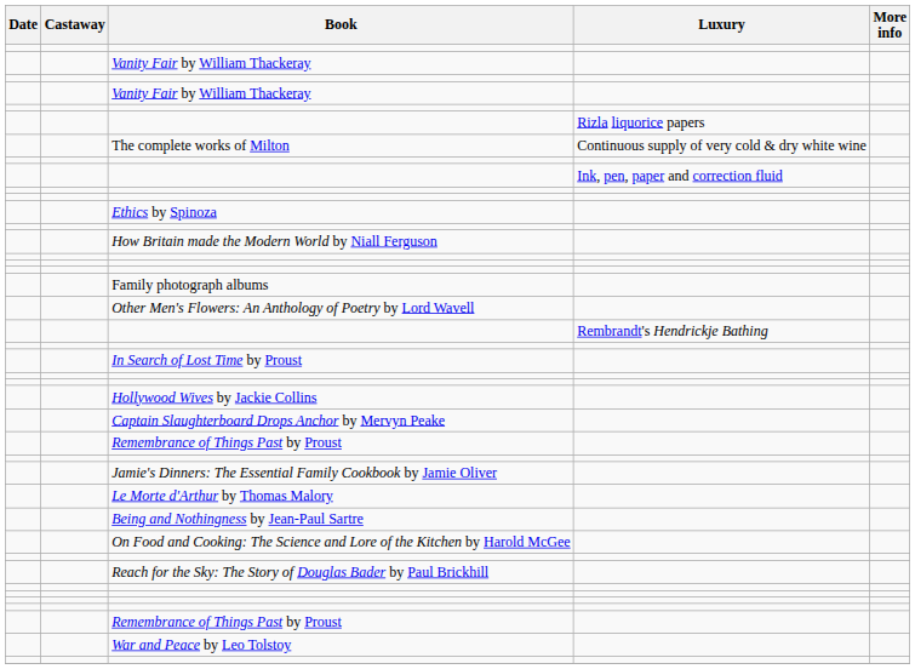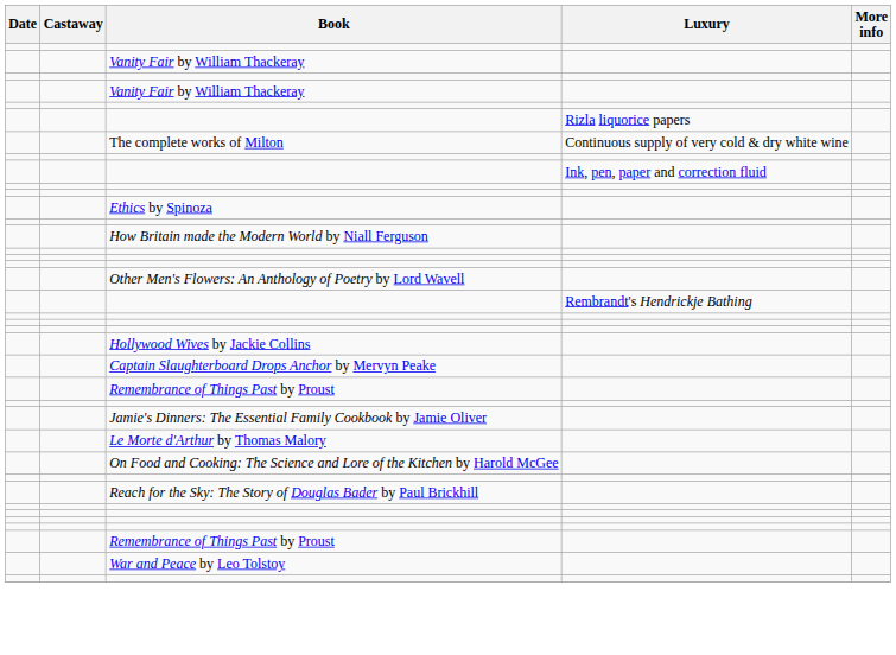 <table class="wikitable sortable">
 <tr>
 <th>Date</th>
 <th>Castaway</th>
 <th>Book</th>
 <th>Luxury</th>
 <th class="unsortable">More<br>info</th>
 </tr>
 <tr>
 <td></td>
 <td></td>
 <td></td>
 <td></td>
 <td></td>
 </tr>
 <tr>
 <td></td>
 <td></td>
 <td><em><a href='#'>Vanity Fair</a></em> by <a href='#'>William Thackeray</a></td>
 <td></td>
 <td></td>
 </tr>
 <tr>
 <td></td>
 <td></td>
 <td></td>
 <td></td>
 <td></td>
 </tr>
 <tr>
 <td></td>
 <td></td>
 <td><em><a href='#'>Vanity Fair</a></em> by <a href='#'>William Thackeray</a></td>
 <td></td>
 <td></td>
 </tr>
 <tr>
 <td></td>
 <td></td>
 <td></td>
 <td></td>
 <td></td>
 </tr>
 <tr>
 <td></td>
 <td></td>
 <td></td>
 <td><a href='#'>Rizla</a> <a href='#'>liquorice</a> papers</td>
 <td></td>
 </tr>
 <tr>
 <td></td>
 <td></td>
 <td>The complete works of <a href='#'>Milton</a></td>
 <td>Continuous supply of very cold & dry white wine</td>
 <td></td>
 </tr>
 <tr>
 <td></td>
 <td></td>
 <td></td>
 <td></td>
 <td></td>
 </tr>
 <tr>
 <td></td>
 <td></td>
 <td></td>
 <td><a href='#'>Ink</a>, <a href='#'>pen</a>, <a href='#'>paper</a> and <a href='#'>correction fluid</a></td>
 <td></td>
 </tr>
 <tr>
 <td></td>
 <td></td>
 <td></td>
 <td></td>
 <td></td>
 </tr>
 <tr>
 <td></td>
 <td></td>
 <td></td>
 <td></td>
 <td></td>
 </tr>
 <tr>
 <td></td>
 <td></td>
 <td><em><a href='#'>Ethics</a></em> by <a href='#'>Spinoza</a></td>
 <td></td>
 <td></td>
 </tr>
 <tr>
 <td></td>
 <td></td>
 <td></td>
 <td></td>
 <td></td>
 </tr>
 <tr>
 <td></td>
 <td></td>
 <td><em>How Britain made the Modern World</em> by <a href='#'>Niall Ferguson</a></td>
 <td></td>
 <td></td>
 </tr>
 <tr>
 <td></td>
 <td></td>
 <td></td>
 <td></td>
 <td></td>
 </tr>
 <tr>
 <td></td>
 <td></td>
 <td></td>
 <td></td>
 <td></td>
 </tr>
 <tr>
 <td></td>
 <td></td>
 <td></td>
 <td></td>
 <td></td>
 </tr>
 <tr>
 <td></td>
 <td></td>
-<td>Family photograph albums</td>
-<td></td>
-<td></td>
-</tr>
-<tr>
-<td></td>
-<td></td>
 <td><em>Other Men's Flowers: An Anthology of Poetry</em> by <a href='#'>Lord Wavell</a></td>
 <td></td>
 <td></td>
 </tr>
 <tr>
 <td></td>
 <td></td>
 <td></td>
 <td><a href='#'>Rembrandt</a>'s <em>Hendrickje Bathing</em></td>
 <td></td>
 </tr>
 <tr>
 <td></td>
 <td></td>
 <td></td>
-<td></td>
-<td></td>
-</tr>
-<tr>
-<td></td>
-<td></td>
-<td><em><a href='#'>In Search of Lost Time</a></em> by <a href='#'>Proust</a></td>
 <td></td>
 <td></td>
 </tr>
 <tr>
 <td></td>
 <td></td>
 <td></td>
 <td></td>
 <td></td>
 </tr>
 <tr>
 <td></td>
 <td></td>
 <td></td>
 <td></td>
 <td></td>
 </tr>
 <tr>
 <td></td>
 <td></td>
 <td><em><a href='#'>Hollywood Wives</a></em> by <a href='#'>Jackie Collins</a></td>
 <td></td>
 <td></td>
 </tr>
 <tr>
 <td></td>
 <td></td>
 <td><em><a href='#'>Captain Slaughterboard Drops Anchor</a></em> by <a href='#'>Mervyn Peake</a></td>
 <td></td>
 <td></td>
 </tr>
 <tr>
 <td></td>
 <td></td>
 <td><em><a href='#'>Remembrance of Things Past</a></em> by <a href='#'>Proust</a></td>
 <td></td>
 <td></td>
 </tr>
 <tr>
 <td></td>
 <td></td>
 <td></td>
 <td></td>
 <td></td>
 </tr>
 <tr>
 <td></td>
 <td></td>
 <td><em>Jamie's Dinners: The Essential Family Cookbook</em> by <a href='#'>Jamie Oliver</a></td>
 <td></td>
 <td></td>
 </tr>
 <tr>
 <td></td>
 <td></td>
 <td><em><a href='#'>Le Morte d'Arthur</a></em> by <a href='#'>Thomas Malory</a></td>
-<td></td>
-<td></td>
-</tr>
-<tr>
-<td></td>
-<td></td>
-<td><em><a href='#'>Being and Nothingness</a></em> by <a href='#'>Jean-Paul Sartre</a></td>
 <td></td>
 <td></td>
 </tr>
 <tr>
 <td></td>
 <td></td>
 <td><em>On Food and Cooking: The Science and Lore of the Kitchen</em> by <a href='#'>Harold McGee</a></td>
 <td></td>
 <td></td>
 </tr>
 <tr>
 <td></td>
 <td></td>
 <td></td>
 <td></td>
 <td></td>
 </tr>
 <tr>
 <td></td>
 <td></td>
 <td><em>Reach for the Sky: The Story of <a href='#'>Douglas Bader</a></em> by <a href='#'>Paul Brickhill</a></td>
 <td></td>
 <td></td>
 </tr>
 <tr>
 <td></td>
 <td></td>
 <td></td>
 <td></td>
 <td></td>
 </tr>
 <tr>
 <td></td>
 <td></td>
 <td></td>
 <td></td>
 <td></td>
 </tr>
 <tr>
 <td></td>
 <td></td>
 <td></td>
 <td></td>
 <td></td>
 </tr>
 <tr>
 <td></td>
 <td></td>
 <td></td>
 <td></td>
 <td></td>
 </tr>
 <tr>
 <td></td>
 <td></td>
 <td><em><a href='#'>Remembrance of Things Past</a></em> by <a href='#'>Proust</a></td>
 <td></td>
 <td></td>
 </tr>
 <tr>
 <td></td>
 <td></td>
 <td><em><a href='#'>War and Peace</a></em> by <a href='#'>Leo Tolstoy</a></td>
 <td></td>
 <td></td>
 </tr>
 <tr>
 <td></td>
 <td></td>
 <td></td>
 <td></td>
 <td></td>
 </tr>
 <tr>
 </tr>
 </table>
